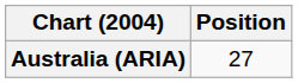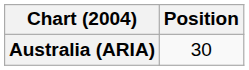 <table class="wikitable plainrowheaders" style="text-align:center">
 <tr>
 <th>Chart (2004)</th>
 <th>Position</th>
 </tr>
 <tr>
 <th scope="row">Australia (ARIA)</th>
-<td>27</td>
+<td>30</td>
 </tr>
 </table>
